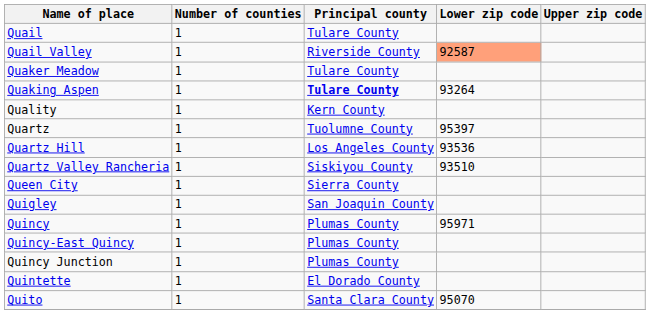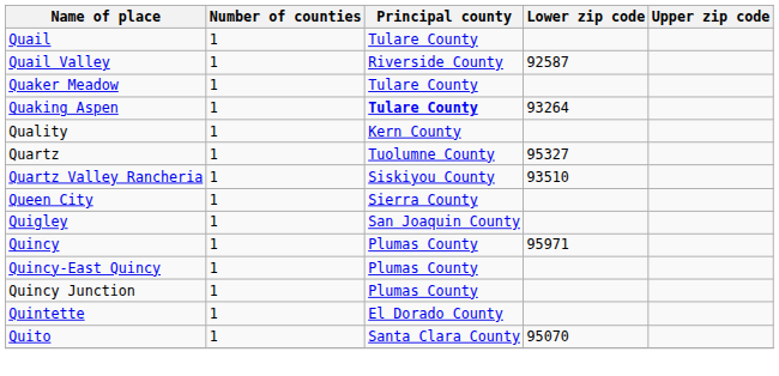 <table class="wikitable">
 <tr>
 <th>Name of place</th>
 <th>Number of counties</th>
 <th>Principal county</th>
 <th>Lower zip code</th>
 <th>Upper zip code</th>
 </tr>
 <tr --->
 <td><a href='#'>Quail</a></td>
 <td>1</td>
 <td><a href='#'>Tulare County</a></td>
 <td> </td>
 <td> </td>
 </tr>
 <tr --->
 <td><a href='#'>Quail Valley</a></td>
 <td>1</td>
 <td><a href='#'>Riverside County</a></td>
-<td style="background: lightsalmon;">92587</td>
+<td>92587</td>
 <td> </td>
 </tr>
 <tr --->
 <td><a href='#'>Quaker Meadow</a></td>
 <td>1</td>
 <td><a href='#'>Tulare County</a></td>
 <td> </td>
 <td> </td>
 </tr>
 <tr --->
 <td><a href='#'>Quaking Aspen</a></td>
 <td>1</td>
 <td><strong><a href='#'>Tulare County</a></strong></td>
 <td>93264</td>
 <td> </td>
 </tr>
 <tr --->
 <td>Quality</td>
 <td>1</td>
 <td><a href='#'>Kern County</a></td>
 <td> </td>
 <td> </td>
 </tr>
 <tr --->
 <td>Quartz</td>
 <td>1</td>
 <td><a href='#'>Tuolumne County</a></td>
-<td>95397</td>
-<td> </td>
-</tr>
-<tr --->
-<td><a href='#'>Quartz Hill</a></td>
-<td>1</td>
-<td><a href='#'>Los Angeles County</a></td>
-<td>93536</td>
+<td>95327</td>
 <td> </td>
 </tr>
 <tr --->
 <td><a href='#'>Quartz Valley Rancheria</a></td>
 <td>1</td>
 <td><a href='#'>Siskiyou County</a></td>
 <td>93510</td>
 <td> </td>
 </tr>
 <tr --->
 <td><a href='#'>Queen City</a></td>
 <td>1</td>
 <td><a href='#'>Sierra County</a></td>
 <td> </td>
 <td> </td>
 </tr>
 <tr --->
 <td><a href='#'>Quigley</a></td>
 <td>1</td>
 <td><a href='#'>San Joaquin County</a></td>
 <td> </td>
 <td> </td>
 </tr>
 <tr --->
 <td><a href='#'>Quincy</a></td>
 <td>1</td>
 <td><a href='#'>Plumas County</a></td>
 <td>95971</td>
 <td> </td>
 </tr>
 <tr --->
 <td><a href='#'>Quincy-East Quincy</a></td>
 <td>1</td>
 <td><a href='#'>Plumas County</a></td>
 <td> </td>
 <td> </td>
 </tr>
 <tr --->
 <td>Quincy Junction</td>
 <td>1</td>
 <td><a href='#'>Plumas County</a></td>
 <td> </td>
 <td> </td>
 </tr>
 <tr --->
 <td><a href='#'>Quintette</a></td>
 <td>1</td>
 <td><a href='#'>El Dorado County</a></td>
 <td> </td>
 <td> </td>
 </tr>
 <tr --->
 <td><a href='#'>Quito</a></td>
 <td>1</td>
 <td><a href='#'>Santa Clara County</a></td>
 <td>95070</td>
 <td> </td>
 </tr>
 <tr --->
 </tr>
 </table>
